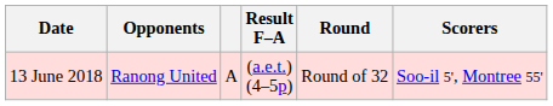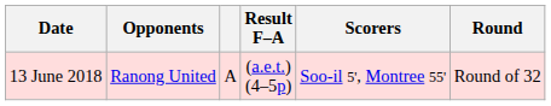 <table class="wikitable" style="text-align:center">
 <tr>
 <th>Date</th>
 <th>Opponents</th>
 <th></th>
 <th>Result<br>F–A</th>
+<th>Scorers</th>
 <th>Round</th>
-<th>Scorers</th>
 </tr>
 <tr bgcolor="#ffdddd">
 <td nowrap>13 June 2018</td>
 <td nowrap><a href='#'>Ranong United</a></td>
 <td>A</td>
 <td nowrap> (<a href='#'>a.e.t.</a>)<br>(4–5<a href='#'>p</a>)</td>
+<td nowrap><a href='#'>Soo-il</a> <small>5'</small>, <a href='#'>Montree</a> <small>55'</small></td>
 <td nowrap>Round of 32</td>
-<td nowrap><a href='#'>Soo-il</a> <small>5'</small>, <a href='#'>Montree</a> <small>55'</small></td>
 </tr>
 </table>
